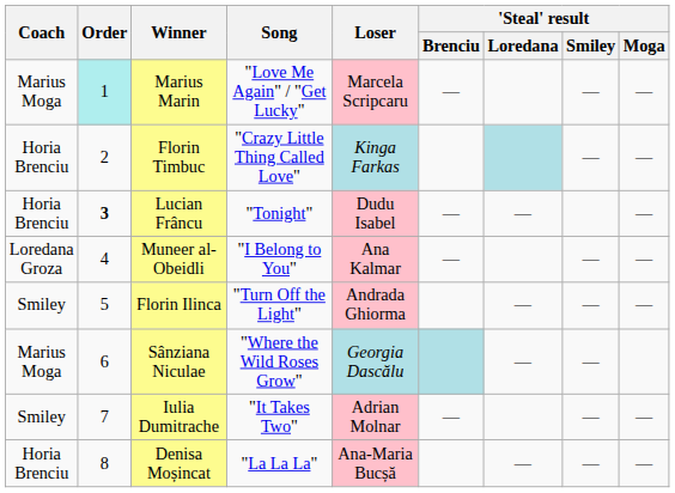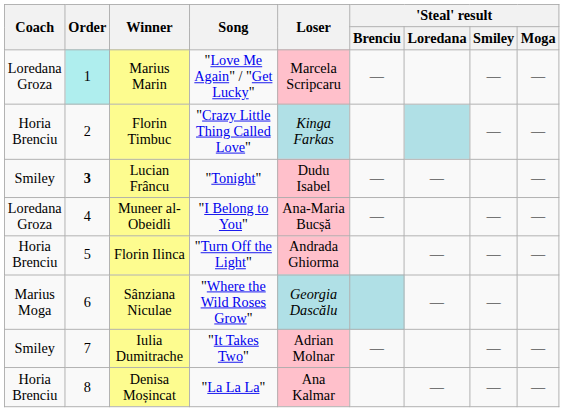 <table class="wikitable" style="text-align: center; width:100%;">
 <tr>
 <th rowspan="2" style="width:11%;">Coach</th>
 <th rowspan="2" style="width:05%;">Order</th>
 <th rowspan="2" style="width:16%;">Winner</th>
 <th rowspan="2" style="width:23%;">Song</th>
 <th rowspan="2" style="width:16%;">Loser</th>
 <th colspan="4" style="width:28%;">'Steal' result</th>
 </tr>
 <tr>
 <th style="width:07%;">Brenciu</th>
 <th style="width:07%;">Loredana</th>
 <th style="width:07%;">Smiley</th>
 <th style="width:07%;">Moga</th>
 </tr>
 <tr>
-<td>Marius Moga</td>
+<td>Loredana Groza</td>
 <td style="background: paleturquoise;">1</td>
 <td style="background:#FDFC8F;">Marius Marin</td>
 <td>"<a href='#'>Love Me Again</a>" / "<a href='#'>Get Lucky</a>"</td>
 <td style="background:pink;">Marcela Scripcaru</td>
 <td>—</td>
 <td></td>
 <td>—</td>
 <td>—</td>
 </tr>
 <tr>
 <td>Horia Brenciu</td>
 <td>2</td>
 <td style="background:#FDFC8F;">Florin Timbuc</td>
 <td>"<a href='#'>Crazy Little Thing Called Love</a>"</td>
 <td style="background:#B0E0E6;font-style:italic">Kinga Farkas</td>
 <td></td>
 <td style="background:#B0E0E6;"><strong></strong></td>
 <td>—</td>
 <td>—</td>
 </tr>
 <tr>
-<td>Horia Brenciu</td>
+<td>Smiley</td>
 <td><strong>3</strong></td>
 <td style="background:#FDFC8F;">Lucian Frâncu</td>
 <td>"<a href='#'>Tonight</a>"</td>
 <td style="background:pink;">Dudu Isabel</td>
 <td>—</td>
 <td>—</td>
 <td></td>
 <td>—</td>
 </tr>
 <tr>
 <td>Loredana Groza</td>
 <td>4</td>
 <td style="background:#FDFC8F;">Muneer al-Obeidli</td>
 <td>"<a href='#'>I Belong to You</a>"</td>
-<td style="background:pink;">Ana Kalmar</td>
+<td style="background:pink;">Ana-Maria Bucșă</td>
 <td>—</td>
 <td></td>
 <td>—</td>
 <td>—</td>
 </tr>
 <tr>
-<td>Smiley</td>
+<td>Horia Brenciu</td>
 <td>5</td>
 <td style="background:#FDFC8F;">Florin Ilinca</td>
 <td>"<a href='#'>Turn Off the Light</a>"</td>
 <td style="background:pink;">Andrada Ghiorma</td>
 <td></td>
 <td>—</td>
 <td>—</td>
 <td>—</td>
 </tr>
 <tr>
 <td>Marius Moga</td>
 <td>6</td>
 <td style="background:#FDFC8F;">Sânziana Niculae</td>
 <td>"<a href='#'>Where the Wild Roses Grow</a>"</td>
 <td style="background:#B0E0E6;font-style:italic">Georgia Dascălu</td>
 <td style="background:#B0E0E6;"><strong></strong></td>
 <td>—</td>
 <td>—</td>
 <td></td>
 </tr>
 <tr>
 <td>Smiley</td>
 <td>7</td>
 <td style="background:#FDFC8F;">Iulia Dumitrache</td>
 <td>"<a href='#'>It Takes Two</a>"</td>
 <td style="background:pink;">Adrian Molnar</td>
 <td>—</td>
 <td></td>
 <td>—</td>
 <td>—</td>
 </tr>
 <tr>
 <td>Horia Brenciu</td>
 <td>8</td>
 <td style="background:#FDFC8F;">Denisa Moșincat</td>
 <td>"<a href='#'>La La La</a>"</td>
-<td style="background:pink;">Ana-Maria Bucșă</td>
+<td style="background:pink;">Ana Kalmar</td>
 <td></td>
 <td>—</td>
 <td>—</td>
 <td>—</td>
 </tr>
 </table>
